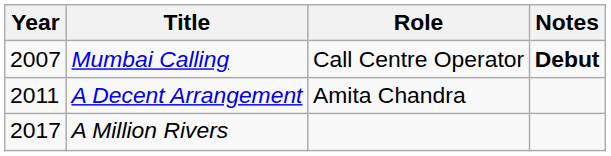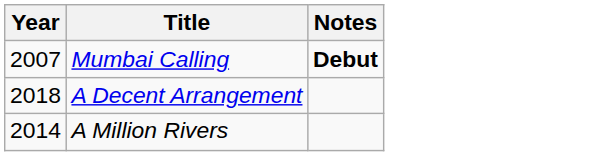 <table class="wikitable">
 <tr>
 <th>Year</th>
 <th>Title</th>
-<th>Role</th>
 <th>Notes</th>
 </tr>
 <tr>
 <td>2007</td>
 <td><em><a href='#'>Mumbai Calling</a></em></td>
-<td>Call Centre Operator</td>
 <td><strong>Debut</strong></td>
 </tr>
 <tr>
-<td>2011</td>
+<td>2018</td>
 <td><em><a href='#'>A Decent Arrangement</a></em></td>
-<td>Amita Chandra</td>
 <td></td>
 </tr>
 <tr>
-<td>2017</td>
+<td>2014</td>
 <td><em>A Million Rivers</em></td>
-<td></td>
 <td></td>
 </tr>
 </table>
